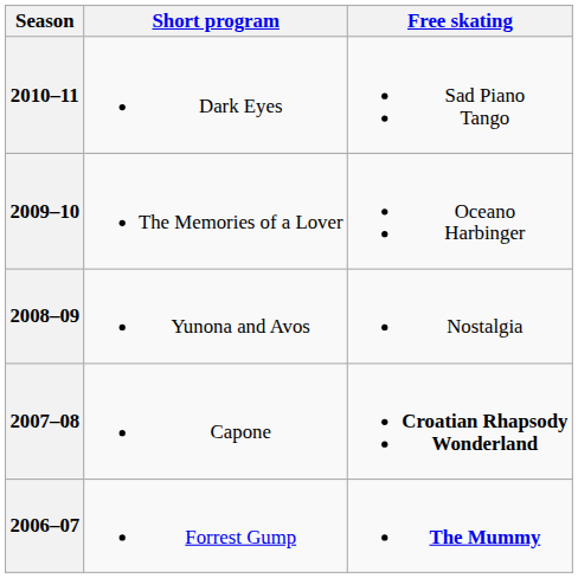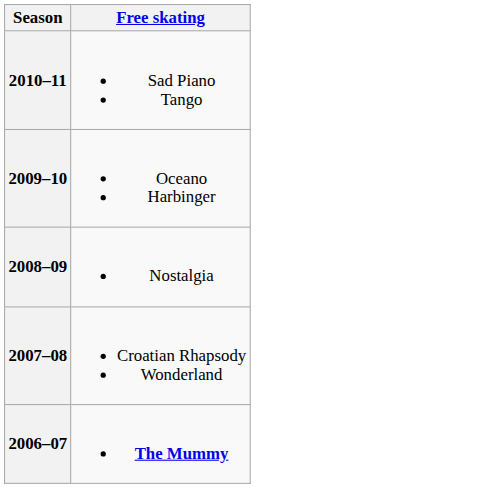 <table class=wikitable style=text-align:center>
 <tr>
 <th>Season</th>
-<th><a href='#'>Short program</a></th>
 <th><a href='#'>Free skating</a></th>
 </tr>
 <tr>
 <th>2010–11 <br> </th>
-<td><br><ul><li>Dark Eyes</li></ul></td>
 <td><br><ul><li>Sad Piano</li><li>Tango</li></ul></td>
 </tr>
 <tr>
 <th>2009–10 <br> </th>
-<td><br><ul><li>The Memories of a Lover</li></ul></td>
 <td><br><ul><li>Oceano <br></li><li>Harbinger <br></li></ul></td>
 </tr>
 <tr>
 <th>2008–09 <br> </th>
-<td><br><ul><li>Yunona and Avos <br></li></ul></td>
 <td><br><ul><li>Nostalgia <br></li></ul></td>
 </tr>
 <tr>
 <th>2007–08 <br> </th>
-<td><br><ul><li>Capone <br></li></ul></td>
-<td><strong><br><ul><li>Croatian Rhapsody <br></li><li>Wonderland <br></li></ul></strong></td>
+<td><br><ul><li>Croatian Rhapsody <br></li><li>Wonderland <br></li></ul></td>
 </tr>
 <tr>
 <th>2006–07 <br> </th>
-<td><br><ul><li><a href='#'>Forrest Gump</a> <br></li></ul></td>
 <td><strong><br><ul><li><a href='#'>The Mummy</a></li></ul></strong></td>
 </tr>
 </table>
